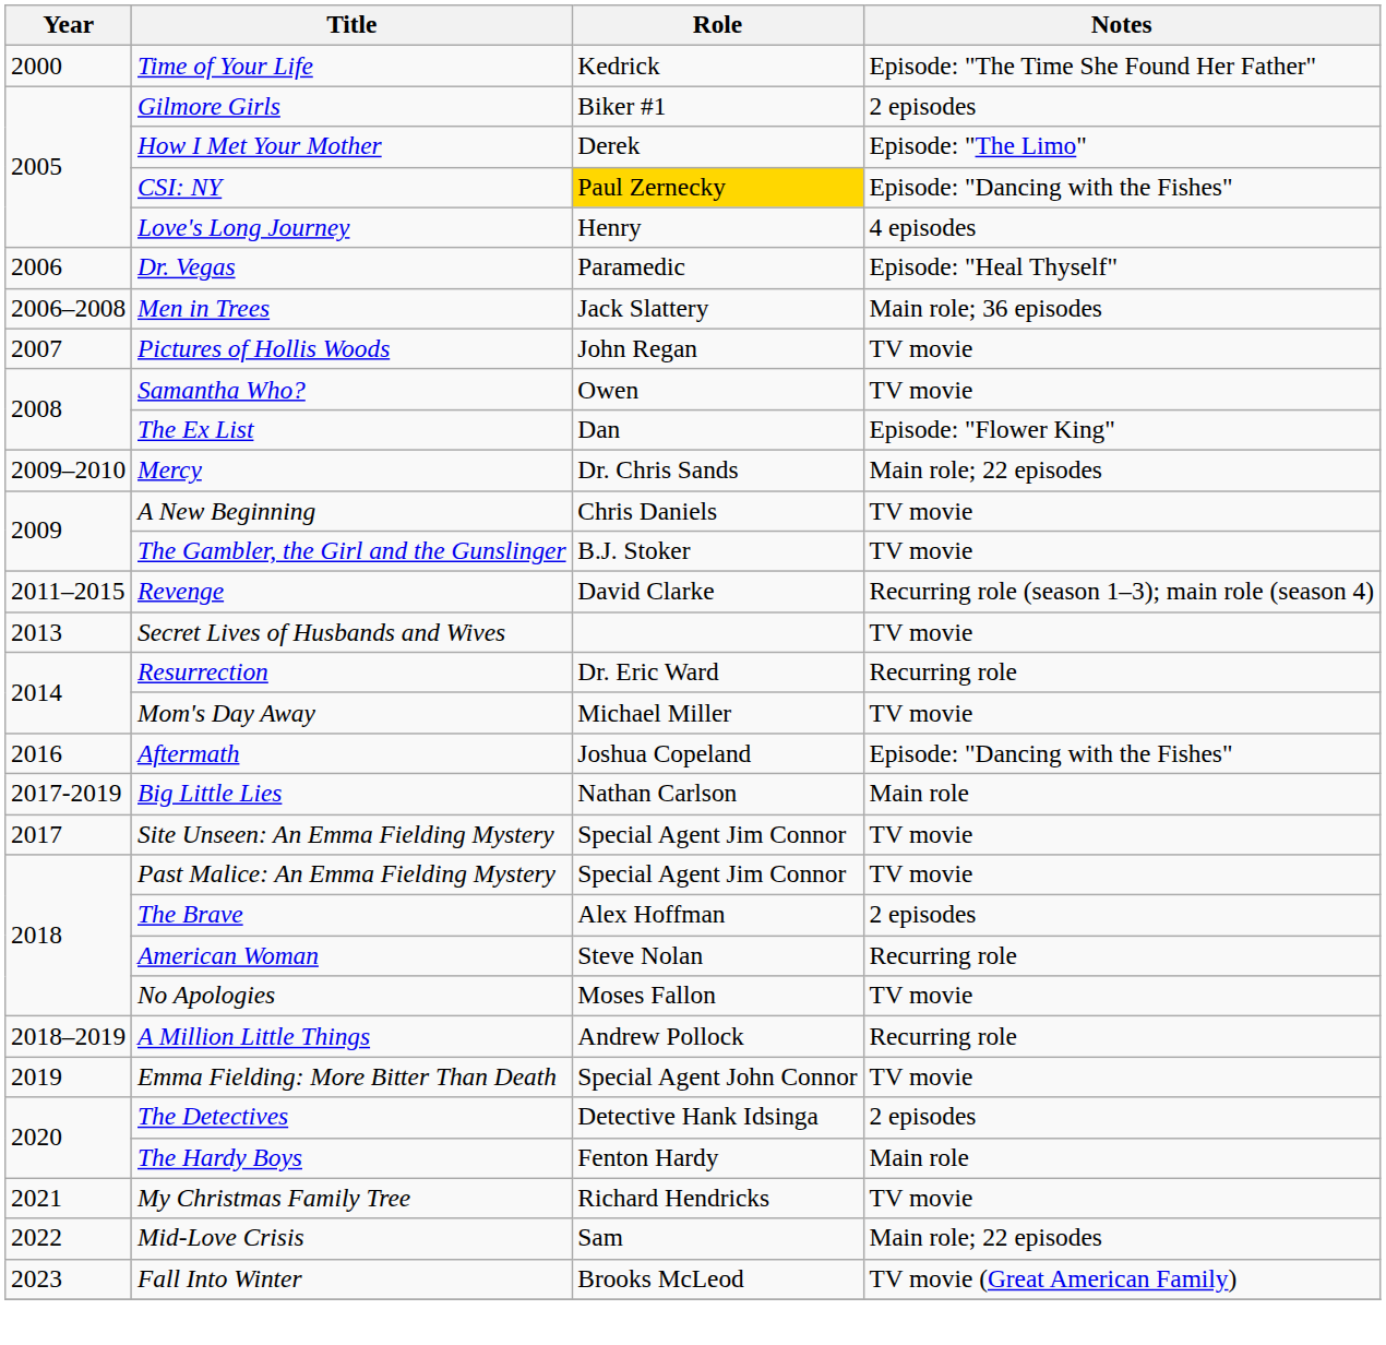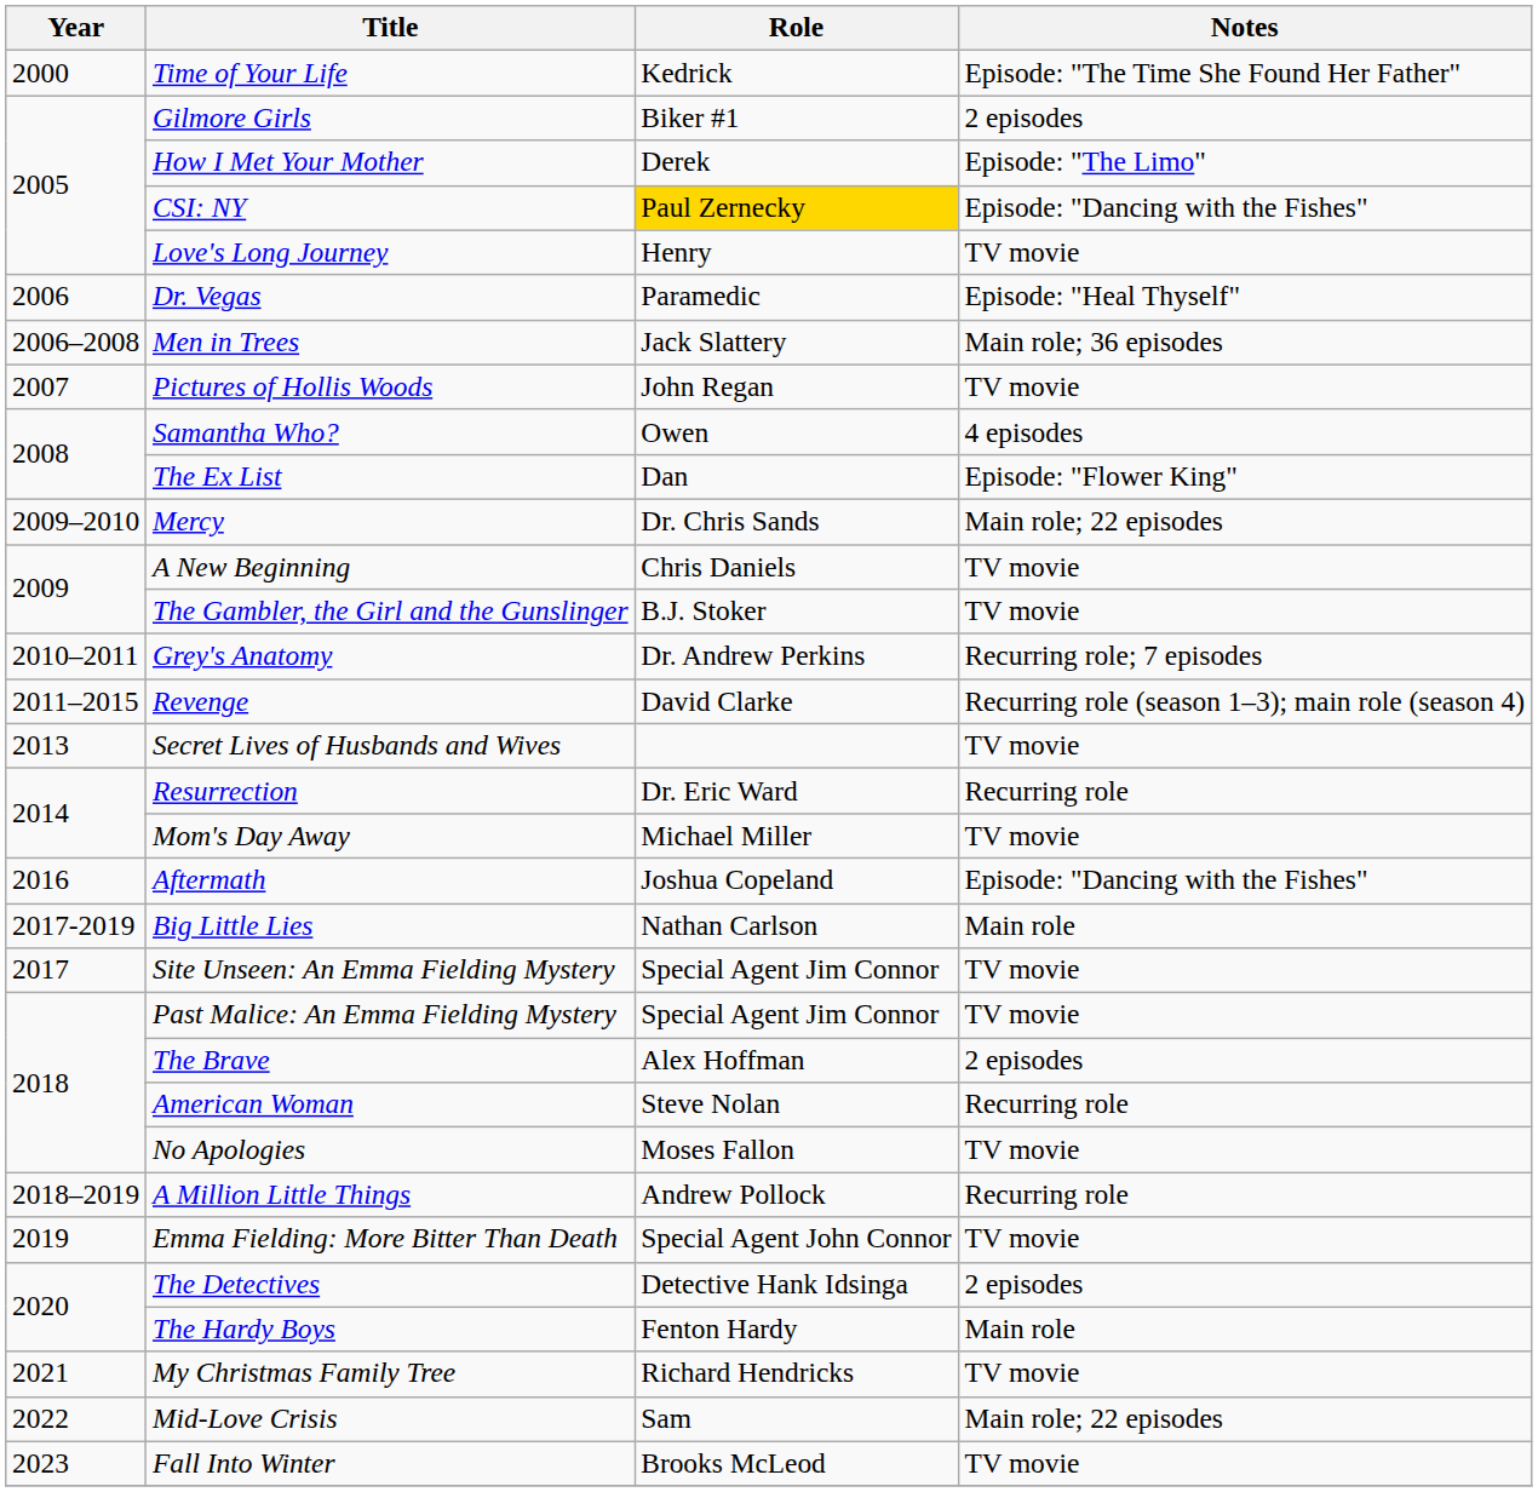 <table class="wikitable sortable">
 <tr>
 <th>Year</th>
 <th>Title</th>
 <th>Role</th>
 <th class="unsortable">Notes</th>
 </tr>
 <tr>
 <td>2000</td>
 <td><em><a href='#'>Time of Your Life</a></em></td>
 <td>Kedrick</td>
 <td>Episode: "The Time She Found Her Father"</td>
 </tr>
 <tr>
 <td rowspan=4>2005</td>
 <td><em><a href='#'>Gilmore Girls</a></em></td>
 <td>Biker #1</td>
 <td>2 episodes</td>
 </tr>
 <tr>
 <td><em><a href='#'>How I Met Your Mother</a></em></td>
 <td>Derek</td>
 <td>Episode: "<a href='#'>The Limo</a>"</td>
 </tr>
 <tr>
 <td><em><a href='#'>CSI: NY</a></em></td>
 <td style="background: gold;">Paul Zernecky</td>
 <td>Episode: "Dancing with the Fishes"</td>
 </tr>
 <tr>
 <td><em><a href='#'>Love's Long Journey</a></em></td>
 <td>Henry</td>
-<td>4 episodes</td>
+<td>TV movie</td>
 </tr>
 <tr>
 <td>2006</td>
 <td><em><a href='#'>Dr. Vegas</a></em></td>
 <td>Paramedic</td>
 <td>Episode: "Heal Thyself"</td>
 </tr>
 <tr>
 <td>2006–2008</td>
 <td><em><a href='#'>Men in Trees</a></em></td>
 <td>Jack Slattery</td>
 <td>Main role; 36 episodes</td>
 </tr>
 <tr>
 <td>2007</td>
 <td><em><a href='#'>Pictures of Hollis Woods</a></em></td>
 <td>John Regan</td>
 <td>TV movie</td>
 </tr>
 <tr>
 <td rowspan=2>2008</td>
 <td><em><a href='#'>Samantha Who?</a></em></td>
 <td>Owen</td>
-<td>TV movie</td>
+<td>4 episodes</td>
 </tr>
 <tr>
 <td data-sort-value="Ex List, The"><em><a href='#'>The Ex List</a></em></td>
 <td>Dan</td>
 <td>Episode: "Flower King"</td>
 </tr>
 <tr>
 <td>2009–2010</td>
 <td><em><a href='#'>Mercy</a></em></td>
 <td>Dr. Chris Sands</td>
 <td>Main role; 22 episodes</td>
 </tr>
 <tr>
 <td rowspan=2>2009</td>
 <td data-sort-value="New Beginning, A"><em>A New Beginning</em></td>
 <td>Chris Daniels</td>
 <td>TV movie</td>
 </tr>
 <tr>
 <td data-sort-value="Gambler, the Girl and the Gunslinger, The"><em><a href='#'>The Gambler, the Girl and the Gunslinger</a></em></td>
 <td>B.J. Stoker</td>
 <td>TV movie</td>
+</tr>
+<tr>
+<td>2010–2011</td>
+<td><em><a href='#'>Grey's Anatomy</a> </em></td>
+<td>Dr. Andrew Perkins</td>
+<td>Recurring role; 7 episodes</td>
 </tr>
 <tr>
 <td>2011–2015</td>
 <td><em><a href='#'>Revenge</a></em></td>
 <td>David Clarke</td>
 <td>Recurring role (season 1–3); main role (season 4)</td>
 </tr>
 <tr>
 <td>2013</td>
 <td><em>Secret Lives of Husbands and Wives</em></td>
 <td></td>
 <td>TV movie</td>
 </tr>
 <tr>
 <td rowspan=2>2014</td>
 <td><em><a href='#'>Resurrection</a></em></td>
 <td>Dr. Eric Ward</td>
 <td>Recurring role</td>
 </tr>
 <tr>
 <td><em>Mom's Day Away</em></td>
 <td>Michael Miller</td>
 <td>TV movie</td>
 </tr>
 <tr>
 <td>2016</td>
 <td><em><a href='#'>Aftermath</a></em></td>
 <td>Joshua Copeland</td>
 <td>Episode: "Dancing with the Fishes"</td>
 </tr>
 <tr>
 <td>2017-2019</td>
 <td><em><a href='#'>Big Little Lies</a></em></td>
 <td>Nathan Carlson</td>
 <td>Main role</td>
 </tr>
 <tr>
 <td>2017</td>
 <td><em>Site Unseen: An Emma Fielding Mystery</em></td>
 <td>Special Agent Jim Connor</td>
 <td>TV movie</td>
 </tr>
 <tr>
 <td rowspan=4>2018</td>
 <td><em>Past Malice: An Emma Fielding Mystery</em></td>
 <td>Special Agent Jim Connor</td>
 <td>TV movie</td>
 </tr>
 <tr>
 <td data-sort-value="Brave, The"><em><a href='#'>The Brave</a></em></td>
 <td>Alex Hoffman</td>
 <td>2 episodes</td>
 </tr>
 <tr>
 <td><em><a href='#'>American Woman</a></em></td>
 <td>Steve Nolan</td>
 <td>Recurring role</td>
 </tr>
 <tr>
 <td><em>No Apologies</em></td>
 <td>Moses Fallon</td>
 <td>TV movie</td>
 </tr>
 <tr>
 <td>2018–2019</td>
 <td data-sort-value="Million Little Things, A"><em><a href='#'>A Million Little Things</a></em></td>
 <td>Andrew Pollock</td>
 <td>Recurring role</td>
 </tr>
 <tr>
 <td>2019</td>
 <td><em>Emma Fielding: More Bitter Than Death</em></td>
 <td>Special Agent John Connor</td>
 <td>TV movie</td>
 </tr>
 <tr>
 <td rowspan=2>2020</td>
 <td data-sort-value="Detectives, The"><em><a href='#'>The Detectives</a></em></td>
 <td>Detective Hank Idsinga</td>
 <td>2 episodes</td>
 </tr>
 <tr>
 <td data-sort-value="Hardy Boys, The"><em><a href='#'>The Hardy Boys</a></em></td>
 <td>Fenton Hardy</td>
 <td>Main role</td>
 </tr>
 <tr>
 <td>2021</td>
 <td><em>My Christmas Family Tree</em></td>
 <td>Richard Hendricks</td>
 <td>TV movie</td>
 </tr>
 <tr>
 <td>2022</td>
 <td><em>Mid-Love Crisis</em></td>
 <td>Sam</td>
 <td>Main role; 22 episodes</td>
 </tr>
 <tr>
 <td>2023</td>
 <td><em>Fall Into Winter</em></td>
 <td>Brooks McLeod</td>
-<td>TV movie (<a href='#'>Great American Family</a>)</td>
+<td>TV movie</td>
 </tr>
 <tr>
 </tr>
 </table>
